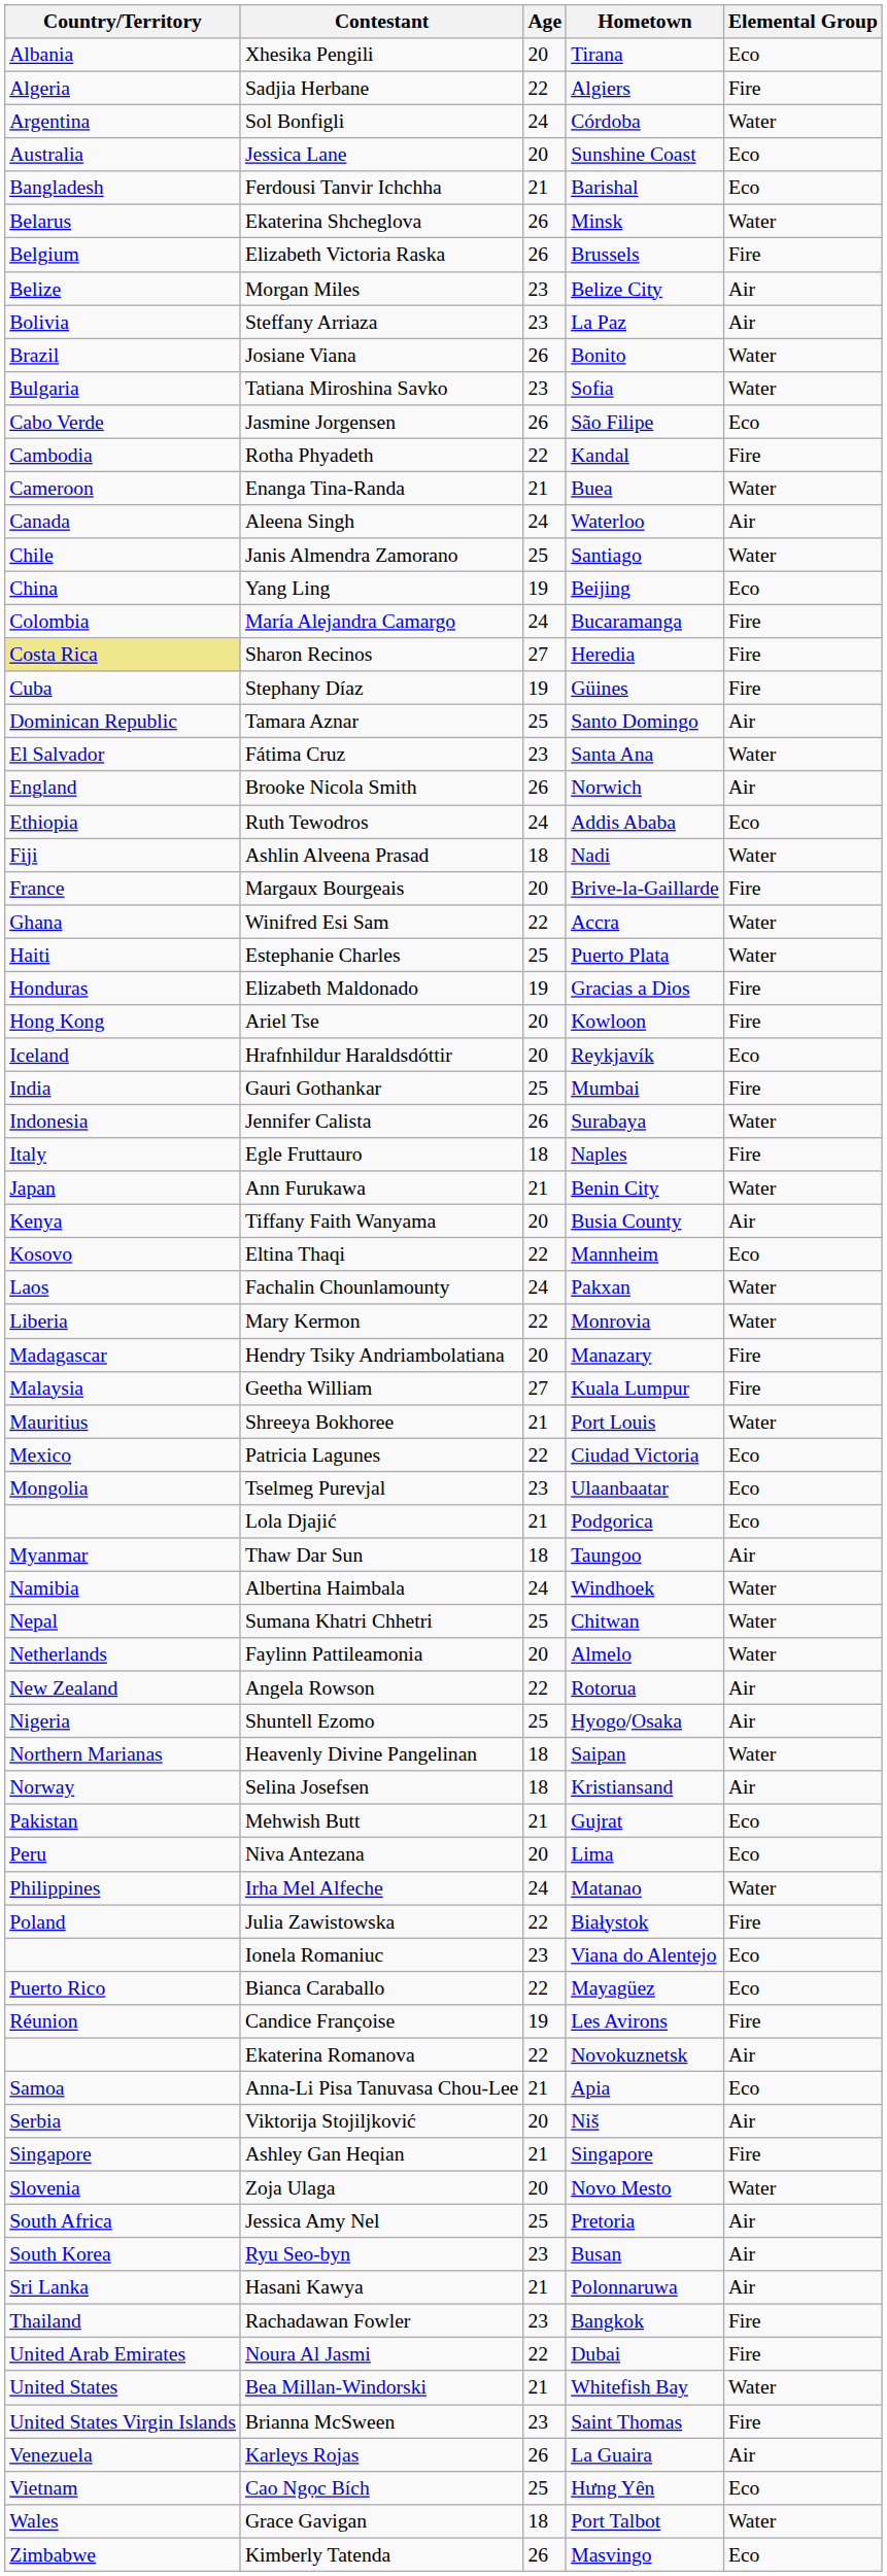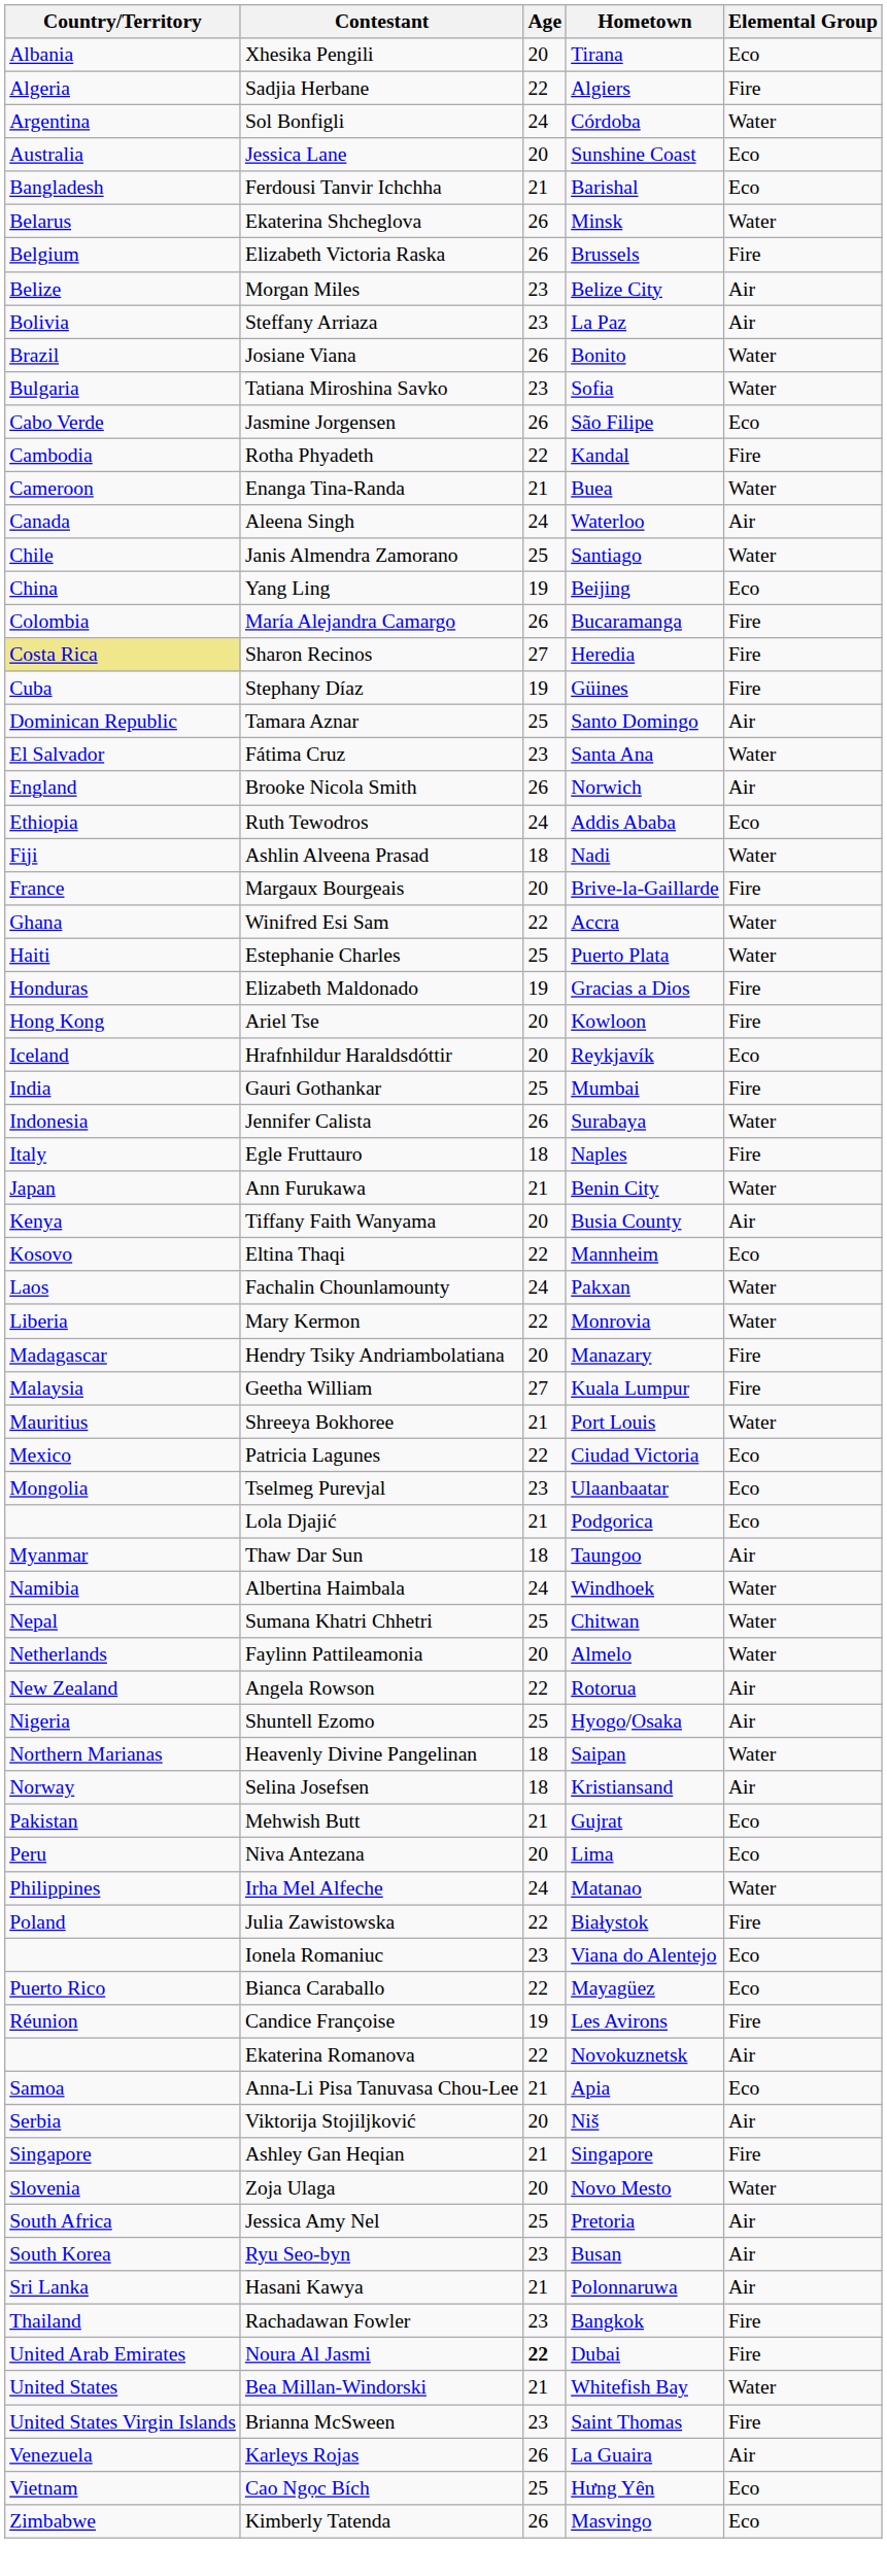 <table class="wikitable sortable" style="font-size: 95%;">
 <tr>
 <th>Country/Territory</th>
 <th>Contestant</th>
 <th>Age</th>
 <th>Hometown</th>
 <th>Elemental Group</th>
 </tr>
 <tr>
 <td> <a href='#'>Albania</a></td>
 <td>Xhesika Pengili</td>
 <td>20</td>
 <td><a href='#'>Tirana</a></td>
 <td>Eco</td>
 </tr>
 <tr>
 <td> <a href='#'>Algeria</a></td>
 <td>Sadjia Herbane</td>
 <td>22</td>
 <td><a href='#'>Algiers</a></td>
 <td>Fire</td>
 </tr>
 <tr>
 <td> <a href='#'>Argentina</a></td>
 <td>Sol Bonfigli</td>
 <td>24</td>
 <td><a href='#'>Córdoba</a></td>
 <td>Water</td>
 </tr>
 <tr>
 <td> <a href='#'>Australia</a></td>
 <td><a href='#'>Jessica Lane</a></td>
 <td>20</td>
 <td><a href='#'>Sunshine Coast</a></td>
 <td>Eco</td>
 </tr>
 <tr>
 <td> <a href='#'>Bangladesh</a></td>
 <td>Ferdousi Tanvir Ichchha</td>
 <td>21</td>
 <td><a href='#'>Barishal</a></td>
 <td>Eco</td>
 </tr>
 <tr>
 <td> <a href='#'>Belarus</a></td>
 <td>Ekaterina Shcheglova</td>
 <td>26</td>
 <td><a href='#'>Minsk</a></td>
 <td>Water</td>
 </tr>
 <tr>
 <td> <a href='#'>Belgium</a></td>
 <td>Elizabeth Victoria Raska</td>
 <td>26</td>
 <td><a href='#'>Brussels</a></td>
 <td>Fire</td>
 </tr>
 <tr>
 <td> <a href='#'>Belize</a></td>
 <td>Morgan Miles</td>
 <td>23</td>
 <td><a href='#'>Belize City</a></td>
 <td>Air</td>
 </tr>
 <tr>
 <td> <a href='#'>Bolivia</a></td>
 <td>Steffany Arriaza</td>
 <td>23</td>
 <td><a href='#'>La Paz</a></td>
 <td>Air</td>
 </tr>
 <tr>
 <td> <a href='#'>Brazil</a></td>
 <td>Josiane Viana</td>
 <td>26</td>
 <td><a href='#'>Bonito</a></td>
 <td>Water</td>
 </tr>
 <tr>
 <td> <a href='#'>Bulgaria</a></td>
 <td>Tatiana Miroshina Savko</td>
 <td>23</td>
 <td><a href='#'>Sofia</a></td>
 <td>Water</td>
 </tr>
 <tr>
 <td> <a href='#'>Cabo Verde</a></td>
 <td>Jasmine Jorgensen</td>
 <td>26</td>
 <td><a href='#'>São Filipe</a></td>
 <td>Eco</td>
 </tr>
 <tr>
 <td> <a href='#'>Cambodia</a></td>
 <td>Rotha Phyadeth</td>
 <td>22</td>
 <td><a href='#'>Kandal</a></td>
 <td>Fire</td>
 </tr>
 <tr>
 <td> <a href='#'>Cameroon</a></td>
 <td>Enanga Tina-Randa</td>
 <td>21</td>
 <td><a href='#'>Buea</a></td>
 <td>Water</td>
 </tr>
 <tr>
 <td> <a href='#'>Canada</a></td>
 <td>Aleena Singh</td>
 <td>24</td>
 <td><a href='#'>Waterloo</a></td>
 <td>Air</td>
 </tr>
 <tr>
 <td> <a href='#'>Chile</a></td>
 <td>Janis Almendra Zamorano</td>
 <td>25</td>
 <td><a href='#'>Santiago</a></td>
 <td>Water</td>
 </tr>
 <tr>
 <td> <a href='#'>China</a></td>
 <td>Yang Ling</td>
 <td>19</td>
 <td><a href='#'>Beijing</a></td>
 <td>Eco</td>
 </tr>
 <tr>
 <td> <a href='#'>Colombia</a></td>
 <td><a href='#'>María Alejandra Camargo</a></td>
-<td>24</td>
+<td>26</td>
 <td><a href='#'>Bucaramanga</a></td>
 <td>Fire</td>
 </tr>
 <tr>
 <td style="background: khaki;"> <a href='#'>Costa Rica</a></td>
 <td>Sharon Recinos</td>
 <td>27</td>
 <td><a href='#'>Heredia</a></td>
 <td>Fire</td>
 </tr>
 <tr>
 <td> <a href='#'>Cuba</a></td>
 <td>Stephany Díaz</td>
 <td>19</td>
 <td><a href='#'>Güines</a></td>
 <td>Fire</td>
 </tr>
 <tr>
 <td> <a href='#'>Dominican Republic</a></td>
 <td>Tamara Aznar</td>
 <td>25</td>
 <td><a href='#'>Santo Domingo</a></td>
 <td>Air</td>
 </tr>
 <tr>
 <td> <a href='#'>El Salvador</a></td>
 <td>Fátima Cruz</td>
 <td>23</td>
 <td><a href='#'>Santa Ana</a></td>
 <td>Water</td>
 </tr>
 <tr>
 <td> <a href='#'>England</a></td>
 <td>Brooke Nicola Smith</td>
 <td>26</td>
 <td><a href='#'>Norwich</a></td>
 <td>Air</td>
 </tr>
 <tr>
 <td> <a href='#'>Ethiopia</a></td>
 <td>Ruth Tewodros</td>
 <td>24</td>
 <td><a href='#'>Addis Ababa</a></td>
 <td>Eco</td>
 </tr>
 <tr>
 <td> <a href='#'>Fiji</a></td>
 <td>Ashlin Alveena Prasad</td>
 <td>18</td>
 <td><a href='#'>Nadi</a></td>
 <td>Water</td>
 </tr>
 <tr>
 <td> <a href='#'>France</a></td>
 <td>Margaux Bourgeais</td>
 <td>20</td>
 <td><a href='#'>Brive-la-Gaillarde</a></td>
 <td>Fire</td>
 </tr>
 <tr>
 <td> <a href='#'>Ghana</a></td>
 <td>Winifred Esi Sam</td>
 <td>22</td>
 <td><a href='#'>Accra</a></td>
 <td>Water</td>
 </tr>
 <tr>
 <td> <a href='#'>Haiti</a></td>
 <td>Estephanie Charles</td>
 <td>25</td>
 <td><a href='#'>Puerto Plata</a></td>
 <td>Water</td>
 </tr>
 <tr>
 <td> <a href='#'>Honduras</a></td>
 <td>Elizabeth Maldonado</td>
 <td>19</td>
 <td><a href='#'>Gracias a Dios</a></td>
 <td>Fire</td>
 </tr>
 <tr>
 <td> <a href='#'>Hong Kong</a></td>
 <td>Ariel Tse</td>
 <td>20</td>
 <td><a href='#'>Kowloon</a></td>
 <td>Fire</td>
 </tr>
 <tr>
 <td> <a href='#'>Iceland</a></td>
 <td>Hrafnhildur Haraldsdóttir</td>
 <td>20</td>
 <td><a href='#'>Reykjavík</a></td>
 <td>Eco</td>
 </tr>
 <tr>
 <td> <a href='#'>India</a></td>
 <td>Gauri Gothankar</td>
 <td>25</td>
 <td><a href='#'>Mumbai</a></td>
 <td>Fire</td>
 </tr>
 <tr>
 <td> <a href='#'>Indonesia</a></td>
 <td>Jennifer Calista</td>
 <td>26</td>
 <td><a href='#'>Surabaya</a></td>
 <td>Water</td>
 </tr>
 <tr>
 <td> <a href='#'>Italy</a></td>
 <td>Egle Fruttauro</td>
 <td>18</td>
 <td><a href='#'>Naples</a></td>
 <td>Fire</td>
 </tr>
 <tr>
 <td> <a href='#'>Japan</a></td>
 <td>Ann Furukawa</td>
 <td>21</td>
 <td><a href='#'>Benin City</a></td>
 <td>Water</td>
 </tr>
 <tr>
 <td> <a href='#'>Kenya</a></td>
 <td>Tiffany Faith Wanyama</td>
 <td>20</td>
 <td><a href='#'>Busia County</a></td>
 <td>Air</td>
 </tr>
 <tr>
 <td> <a href='#'>Kosovo</a></td>
 <td>Eltina Thaqi</td>
 <td>22</td>
 <td><a href='#'>Mannheim</a></td>
 <td>Eco</td>
 </tr>
 <tr>
 <td> <a href='#'>Laos</a></td>
 <td>Fachalin Chounlamounty</td>
 <td>24</td>
 <td><a href='#'>Pakxan</a></td>
 <td>Water</td>
 </tr>
 <tr>
 <td> <a href='#'>Liberia</a></td>
 <td>Mary Kermon</td>
 <td>22</td>
 <td><a href='#'>Monrovia</a></td>
 <td>Water</td>
 </tr>
 <tr>
 <td> <a href='#'>Madagascar</a></td>
 <td>Hendry Tsiky Andriambolatiana</td>
 <td>20</td>
 <td><a href='#'>Manazary</a></td>
 <td>Fire</td>
 </tr>
 <tr>
 <td> <a href='#'>Malaysia</a></td>
 <td>Geetha William</td>
 <td>27</td>
 <td><a href='#'>Kuala Lumpur</a></td>
 <td>Fire</td>
 </tr>
 <tr>
 <td> <a href='#'>Mauritius</a></td>
 <td>Shreeya Bokhoree</td>
 <td>21</td>
 <td><a href='#'>Port Louis</a></td>
 <td>Water</td>
 </tr>
 <tr>
 <td> <a href='#'>Mexico</a></td>
 <td>Patricia Lagunes</td>
 <td>22</td>
 <td><a href='#'>Ciudad Victoria</a></td>
 <td>Eco</td>
 </tr>
 <tr>
 <td> <a href='#'>Mongolia</a></td>
 <td>Tselmeg Purevjal</td>
 <td>23</td>
 <td><a href='#'>Ulaanbaatar</a></td>
 <td>Eco</td>
 </tr>
 <tr>
 <td></td>
 <td>Lola Djajić</td>
 <td>21</td>
 <td><a href='#'>Podgorica</a></td>
 <td>Eco</td>
 </tr>
 <tr>
 <td> <a href='#'>Myanmar</a></td>
 <td>Thaw Dar Sun</td>
 <td>18</td>
 <td><a href='#'>Taungoo</a></td>
 <td>Air</td>
 </tr>
 <tr>
 <td> <a href='#'>Namibia</a></td>
 <td>Albertina Haimbala</td>
 <td>24</td>
 <td><a href='#'>Windhoek</a></td>
 <td>Water</td>
 </tr>
 <tr>
 <td> <a href='#'>Nepal</a></td>
 <td>Sumana Khatri Chhetri</td>
 <td>25</td>
 <td><a href='#'>Chitwan</a></td>
 <td>Water</td>
 </tr>
 <tr>
 <td> <a href='#'>Netherlands</a></td>
 <td>Faylinn Pattileamonia</td>
 <td>20</td>
 <td><a href='#'>Almelo</a></td>
 <td>Water</td>
 </tr>
 <tr>
 <td> <a href='#'>New Zealand</a></td>
 <td>Angela Rowson</td>
 <td>22</td>
 <td><a href='#'>Rotorua</a></td>
 <td>Air</td>
 </tr>
 <tr>
 <td> <a href='#'>Nigeria</a></td>
 <td>Shuntell Ezomo</td>
 <td>25</td>
 <td><a href='#'>Hyogo</a>/<a href='#'>Osaka</a></td>
 <td>Air</td>
 </tr>
 <tr>
 <td> <a href='#'>Northern Marianas</a></td>
 <td>Heavenly Divine Pangelinan</td>
 <td>18</td>
 <td><a href='#'>Saipan</a></td>
 <td>Water</td>
 </tr>
 <tr>
 <td> <a href='#'>Norway</a></td>
 <td>Selina Josefsen</td>
 <td>18</td>
 <td><a href='#'>Kristiansand</a></td>
 <td>Air</td>
 </tr>
 <tr>
 <td> <a href='#'>Pakistan</a></td>
 <td>Mehwish Butt</td>
 <td>21</td>
 <td><a href='#'>Gujrat</a></td>
 <td>Eco</td>
 </tr>
 <tr>
 <td> <a href='#'>Peru</a></td>
 <td>Niva Antezana</td>
 <td>20</td>
 <td><a href='#'>Lima</a></td>
 <td>Eco</td>
 </tr>
 <tr>
 <td> <a href='#'>Philippines</a></td>
 <td><a href='#'>Irha Mel Alfeche</a></td>
 <td>24</td>
 <td><a href='#'>Matanao</a></td>
 <td>Water</td>
 </tr>
 <tr>
 <td> <a href='#'>Poland</a></td>
 <td>Julia Zawistowska</td>
 <td>22</td>
 <td><a href='#'>Białystok</a></td>
 <td>Fire</td>
 </tr>
 <tr>
 <td></td>
 <td>Ionela Romaniuc</td>
 <td>23</td>
 <td><a href='#'>Viana do Alentejo</a></td>
 <td>Eco</td>
 </tr>
 <tr>
 <td> <a href='#'>Puerto Rico</a></td>
 <td>Bianca Caraballo</td>
 <td>22</td>
 <td><a href='#'>Mayagüez</a></td>
 <td>Eco</td>
 </tr>
 <tr>
 <td> <a href='#'>Réunion</a></td>
 <td>Candice Françoise</td>
 <td>19</td>
 <td><a href='#'>Les Avirons</a></td>
 <td>Fire</td>
 </tr>
 <tr>
 <td></td>
 <td>Ekaterina Romanova</td>
 <td>22</td>
 <td><a href='#'>Novokuznetsk</a></td>
 <td>Air</td>
 </tr>
 <tr>
 <td> <a href='#'>Samoa</a></td>
 <td>Anna-Li Pisa Tanuvasa Chou-Lee</td>
 <td>21</td>
 <td><a href='#'>Apia</a></td>
 <td>Eco</td>
 </tr>
 <tr>
 <td> <a href='#'>Serbia</a></td>
 <td>Viktorija Stojiljković</td>
 <td>20</td>
 <td><a href='#'>Niš</a></td>
 <td>Air</td>
 </tr>
 <tr>
 <td> <a href='#'>Singapore</a></td>
 <td>Ashley Gan Heqian</td>
 <td>21</td>
 <td><a href='#'>Singapore</a></td>
 <td>Fire</td>
 </tr>
 <tr>
 <td> <a href='#'>Slovenia</a></td>
 <td>Zoja Ulaga</td>
 <td>20</td>
 <td><a href='#'>Novo Mesto</a></td>
 <td>Water</td>
 </tr>
 <tr>
 <td> <a href='#'>South Africa</a></td>
 <td>Jessica Amy Nel</td>
 <td>25</td>
 <td><a href='#'>Pretoria</a></td>
 <td>Air</td>
 </tr>
 <tr>
 <td> <a href='#'>South Korea</a></td>
 <td><a href='#'>Ryu Seo-byn</a></td>
 <td>23</td>
 <td><a href='#'>Busan</a></td>
 <td>Air</td>
 </tr>
 <tr>
 <td> <a href='#'>Sri Lanka</a></td>
 <td>Hasani Kawya</td>
 <td>21</td>
 <td><a href='#'>Polonnaruwa</a></td>
 <td>Air</td>
 </tr>
 <tr>
 <td> <a href='#'>Thailand</a></td>
 <td>Rachadawan Fowler</td>
 <td>23</td>
 <td><a href='#'>Bangkok</a></td>
 <td>Fire</td>
 </tr>
 <tr>
 <td> <a href='#'>United Arab Emirates</a></td>
 <td><a href='#'>Noura Al Jasmi</a></td>
-<td>22</td>
+<td><strong>22</strong></td>
 <td><a href='#'>Dubai</a></td>
 <td>Fire</td>
 </tr>
 <tr>
 <td> <a href='#'>United States</a></td>
 <td><a href='#'>Bea Millan-Windorski</a></td>
 <td>21</td>
 <td><a href='#'>Whitefish Bay</a></td>
 <td>Water</td>
 </tr>
 <tr>
 <td> <a href='#'>United States Virgin Islands</a></td>
 <td>Brianna McSween</td>
 <td>23</td>
 <td><a href='#'>Saint Thomas</a></td>
 <td>Fire</td>
 </tr>
 <tr>
 <td> <a href='#'>Venezuela</a></td>
 <td><a href='#'>Karleys Rojas</a></td>
 <td>26</td>
 <td><a href='#'>La Guaira</a></td>
 <td>Air</td>
 </tr>
 <tr>
 <td> <a href='#'>Vietnam</a></td>
 <td><a href='#'>Cao Ngọc Bích</a></td>
 <td>25</td>
 <td><a href='#'>Hưng Yên</a></td>
 <td>Eco</td>
 </tr>
 <tr>
-<td> <a href='#'>Wales</a></td>
-<td>Grace Gavigan</td>
-<td>18</td>
-<td><a href='#'>Port Talbot</a></td>
-<td>Water</td>
-</tr>
-<tr>
 <td> <a href='#'>Zimbabwe</a></td>
 <td>Kimberly Tatenda</td>
 <td>26</td>
 <td><a href='#'>Masvingo</a></td>
 <td>Eco</td>
 </tr>
 </table>
